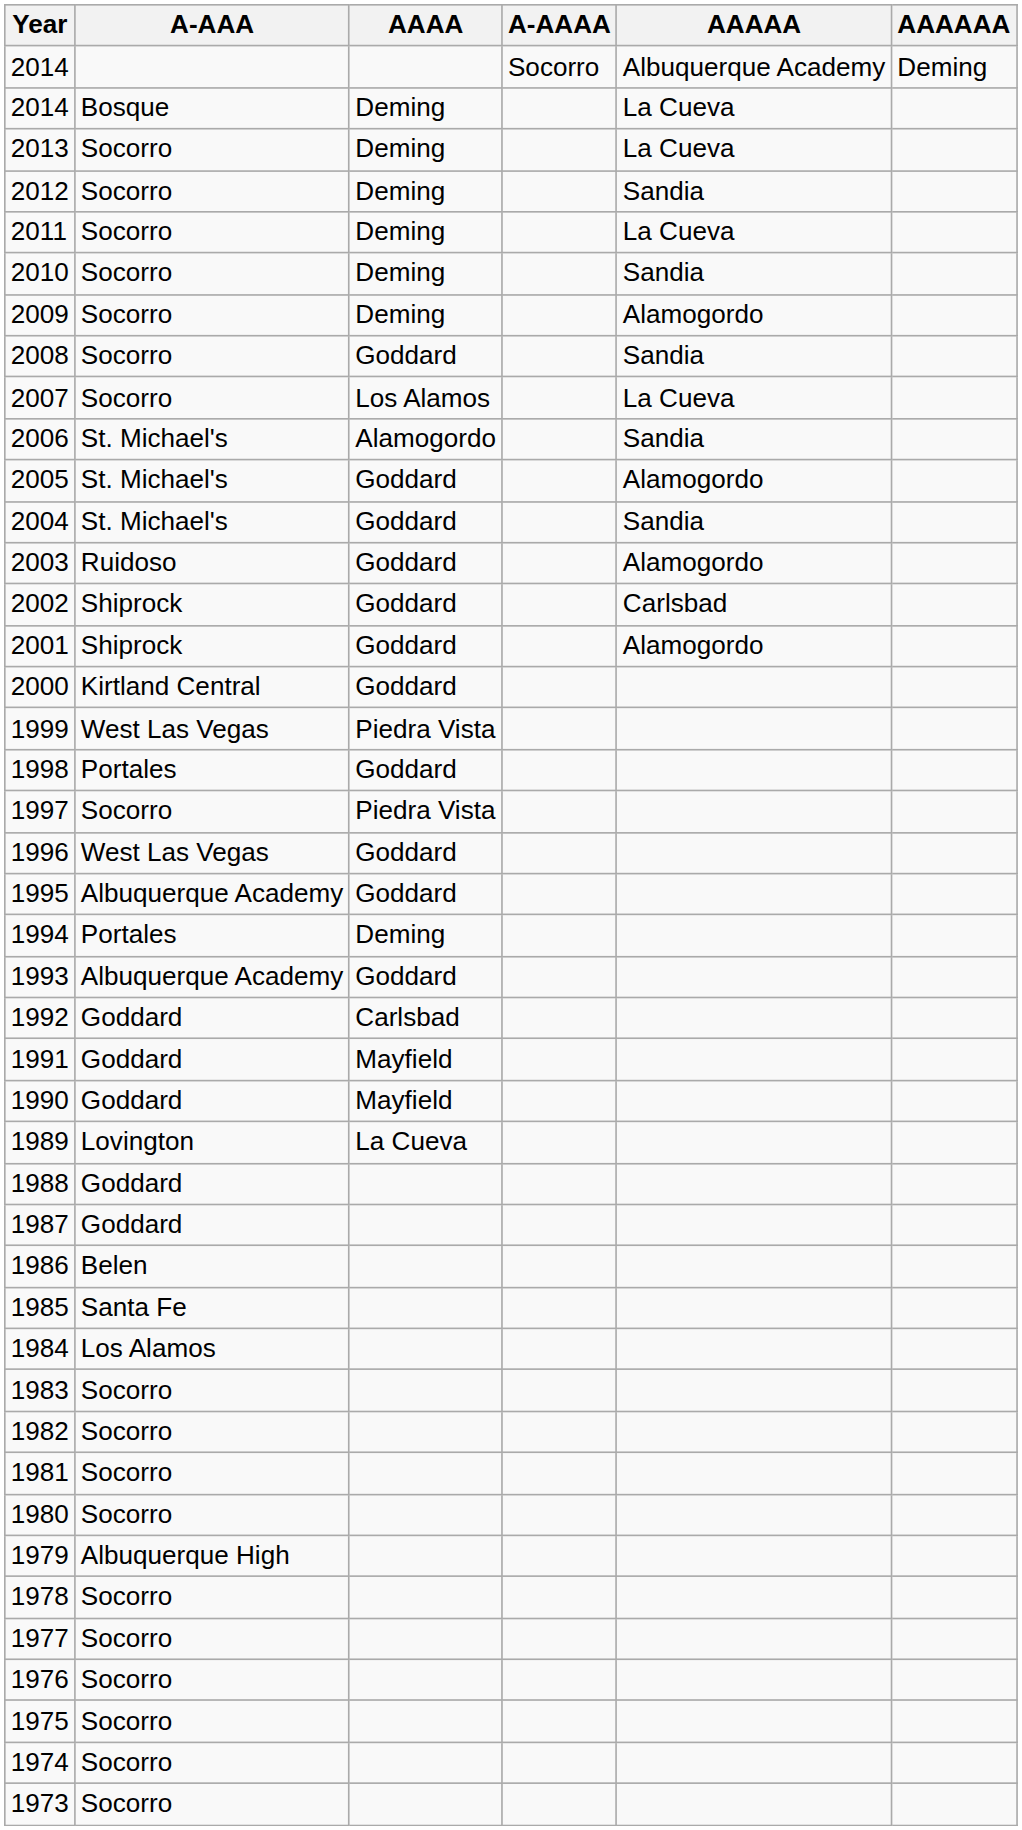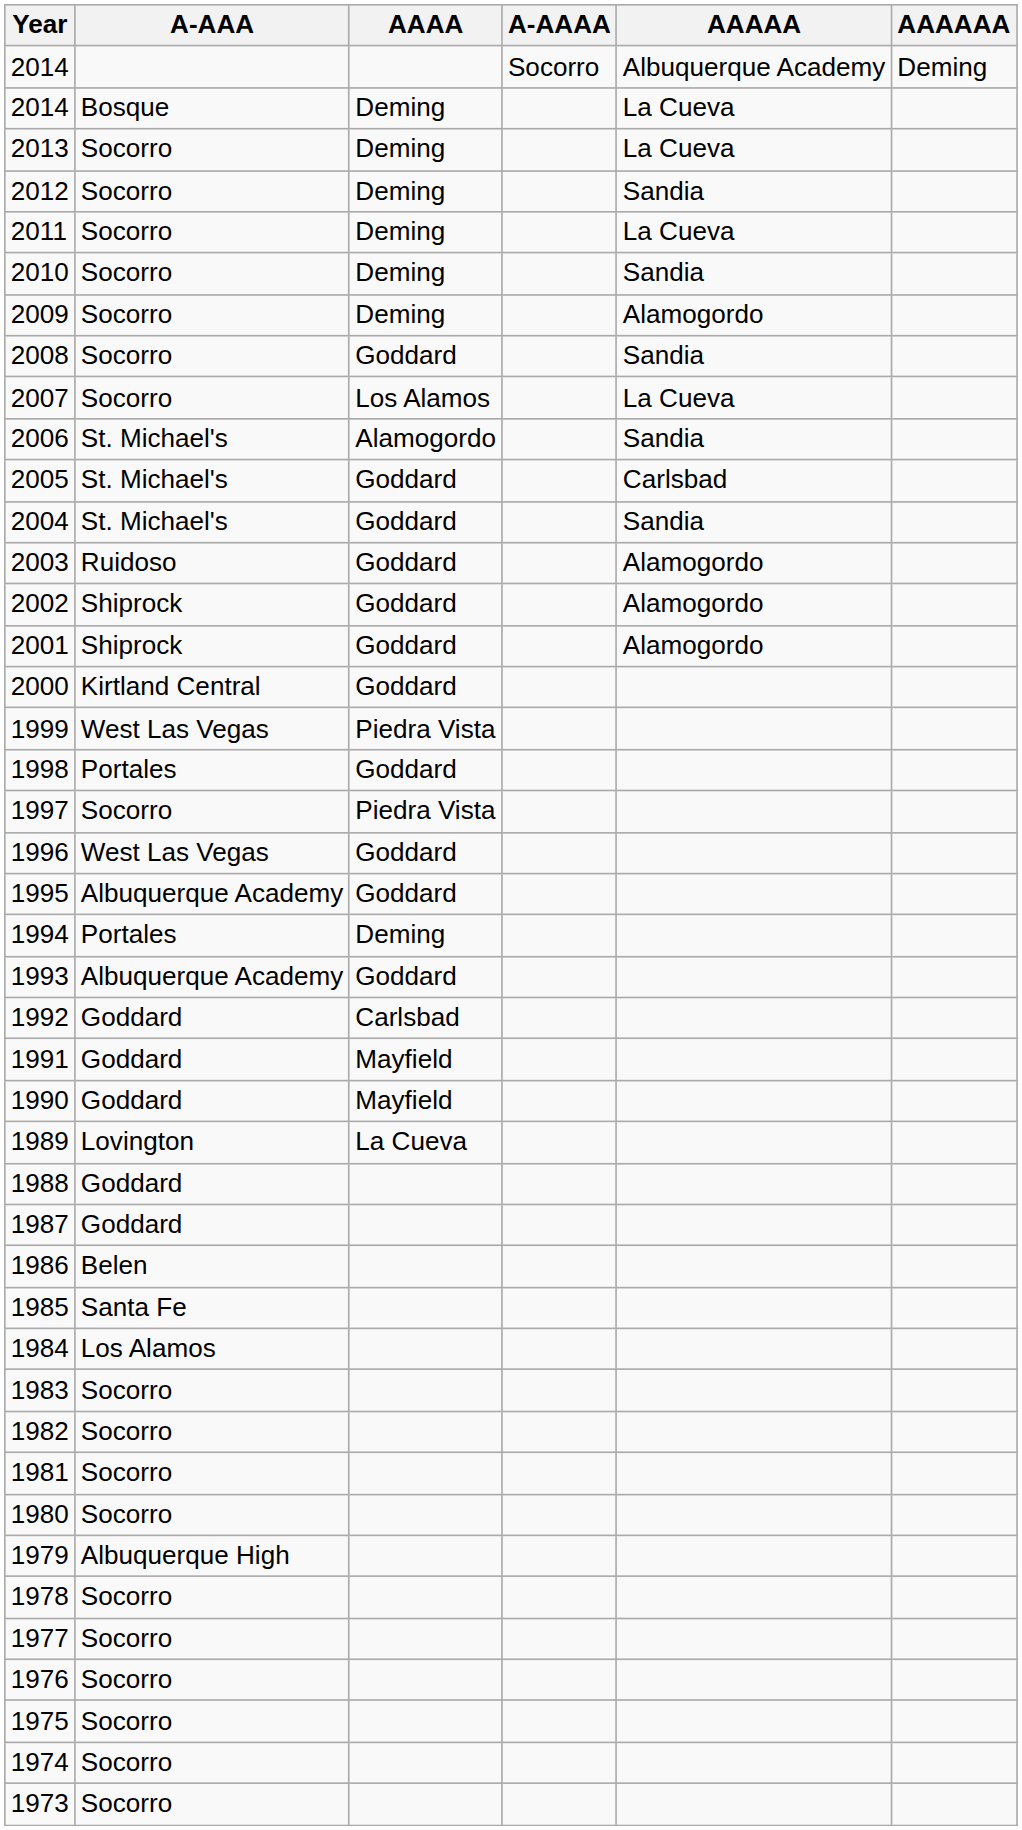 <table class="wikitable">
 <tr>
 <th>Year</th>
 <th>A-AAA</th>
 <th>AAAA</th>
 <th>A-AAAA</th>
 <th>AAAAA</th>
 <th>AAAAAA</th>
 </tr>
 <tr>
 <td>2014</td>
 <td></td>
 <td></td>
 <td>Socorro</td>
 <td>Albuquerque Academy</td>
 <td>Deming</td>
 </tr>
 <tr>
 <td>2014</td>
 <td>Bosque</td>
 <td>Deming</td>
 <td></td>
 <td>La Cueva</td>
 <td></td>
 </tr>
 <tr>
 <td>2013</td>
 <td>Socorro</td>
 <td>Deming</td>
 <td></td>
 <td>La Cueva</td>
 <td></td>
 </tr>
 <tr>
 <td>2012</td>
 <td>Socorro</td>
 <td>Deming</td>
 <td></td>
 <td>Sandia</td>
 <td></td>
 </tr>
 <tr>
 <td>2011</td>
 <td>Socorro</td>
 <td>Deming</td>
 <td></td>
 <td>La Cueva</td>
 <td></td>
 </tr>
 <tr>
 <td>2010</td>
 <td>Socorro</td>
 <td>Deming</td>
 <td></td>
 <td>Sandia</td>
 <td></td>
 </tr>
 <tr>
 <td>2009</td>
 <td>Socorro</td>
 <td>Deming</td>
 <td></td>
 <td>Alamogordo</td>
 <td></td>
 </tr>
 <tr>
 <td>2008</td>
 <td>Socorro</td>
 <td>Goddard</td>
 <td></td>
 <td>Sandia</td>
 <td></td>
 </tr>
 <tr>
 <td>2007</td>
 <td>Socorro</td>
 <td>Los Alamos</td>
 <td></td>
 <td>La Cueva</td>
 <td></td>
 </tr>
 <tr>
 <td>2006</td>
 <td>St. Michael's</td>
 <td>Alamogordo</td>
 <td></td>
 <td>Sandia</td>
 <td></td>
 </tr>
 <tr>
 <td>2005</td>
 <td>St. Michael's</td>
 <td>Goddard</td>
 <td></td>
-<td>Alamogordo</td>
+<td>Carlsbad</td>
 <td></td>
 </tr>
 <tr>
 <td>2004</td>
 <td>St. Michael's</td>
 <td>Goddard</td>
 <td></td>
 <td>Sandia</td>
 <td></td>
 </tr>
 <tr>
 <td>2003</td>
 <td>Ruidoso</td>
 <td>Goddard</td>
 <td></td>
 <td>Alamogordo</td>
 <td></td>
 </tr>
 <tr>
 <td>2002</td>
 <td>Shiprock</td>
 <td>Goddard</td>
 <td></td>
-<td>Carlsbad</td>
+<td>Alamogordo</td>
 <td></td>
 </tr>
 <tr>
 <td>2001</td>
 <td>Shiprock</td>
 <td>Goddard</td>
 <td></td>
 <td>Alamogordo</td>
 <td></td>
 </tr>
 <tr>
 <td>2000</td>
 <td>Kirtland Central</td>
 <td>Goddard</td>
 <td></td>
 <td></td>
 <td></td>
 </tr>
 <tr>
 <td>1999</td>
 <td>West Las Vegas</td>
 <td>Piedra Vista</td>
 <td></td>
 <td></td>
 <td></td>
 </tr>
 <tr>
 <td>1998</td>
 <td>Portales</td>
 <td>Goddard</td>
 <td></td>
 <td></td>
 <td></td>
 </tr>
 <tr>
 <td>1997</td>
 <td>Socorro</td>
 <td>Piedra Vista</td>
 <td></td>
 <td></td>
 <td></td>
 </tr>
 <tr>
 <td>1996</td>
 <td>West Las Vegas</td>
 <td>Goddard</td>
 <td></td>
 <td></td>
 <td></td>
 </tr>
 <tr>
 <td>1995</td>
 <td>Albuquerque Academy</td>
 <td>Goddard</td>
 <td></td>
 <td></td>
 <td></td>
 </tr>
 <tr>
 <td>1994</td>
 <td>Portales</td>
 <td>Deming</td>
 <td></td>
 <td></td>
 <td></td>
 </tr>
 <tr>
 <td>1993</td>
 <td>Albuquerque Academy</td>
 <td>Goddard</td>
 <td></td>
 <td></td>
 <td></td>
 </tr>
 <tr>
 <td>1992</td>
 <td>Goddard</td>
 <td>Carlsbad</td>
 <td></td>
 <td></td>
 <td></td>
 </tr>
 <tr>
 <td>1991</td>
 <td>Goddard</td>
 <td>Mayfield</td>
 <td></td>
 <td></td>
 <td></td>
 </tr>
 <tr>
 <td>1990</td>
 <td>Goddard</td>
 <td>Mayfield</td>
 <td></td>
 <td></td>
 <td></td>
 </tr>
 <tr>
 <td>1989</td>
 <td>Lovington</td>
 <td>La Cueva</td>
 <td></td>
 <td></td>
 <td></td>
 </tr>
 <tr>
 <td>1988</td>
 <td>Goddard</td>
 <td></td>
 <td></td>
 <td></td>
 <td></td>
 </tr>
 <tr>
 <td>1987</td>
 <td>Goddard</td>
 <td></td>
 <td></td>
 <td></td>
 <td></td>
 </tr>
 <tr>
 <td>1986</td>
 <td>Belen</td>
 <td></td>
 <td></td>
 <td></td>
 <td></td>
 </tr>
 <tr>
 <td>1985</td>
 <td>Santa Fe</td>
 <td></td>
 <td></td>
 <td></td>
 <td></td>
 </tr>
 <tr>
 <td>1984</td>
 <td>Los Alamos</td>
 <td></td>
 <td></td>
 <td></td>
 <td></td>
 </tr>
 <tr>
 <td>1983</td>
 <td>Socorro</td>
 <td></td>
 <td></td>
 <td></td>
 <td></td>
 </tr>
 <tr>
 <td>1982</td>
 <td>Socorro</td>
 <td></td>
 <td></td>
 <td></td>
 <td></td>
 </tr>
 <tr>
 <td>1981</td>
 <td>Socorro</td>
 <td></td>
 <td></td>
 <td></td>
 <td></td>
 </tr>
 <tr>
 <td>1980</td>
 <td>Socorro</td>
 <td></td>
 <td></td>
 <td></td>
 <td></td>
 </tr>
 <tr>
 <td>1979</td>
 <td>Albuquerque High</td>
 <td></td>
 <td></td>
 <td></td>
 <td></td>
 </tr>
 <tr>
 <td>1978</td>
 <td>Socorro</td>
 <td></td>
 <td></td>
 <td></td>
 <td></td>
 </tr>
 <tr>
 <td>1977</td>
 <td>Socorro</td>
 <td></td>
 <td></td>
 <td></td>
 <td></td>
 </tr>
 <tr>
 <td>1976</td>
 <td>Socorro</td>
 <td></td>
 <td></td>
 <td></td>
 <td></td>
 </tr>
 <tr>
 <td>1975</td>
 <td>Socorro</td>
 <td></td>
 <td></td>
 <td></td>
 <td></td>
 </tr>
 <tr>
 <td>1974</td>
 <td>Socorro</td>
 <td></td>
 <td></td>
 <td></td>
 <td></td>
 </tr>
 <tr>
 <td>1973</td>
 <td>Socorro</td>
 <td></td>
 <td></td>
 <td></td>
 <td></td>
 </tr>
 </table>
